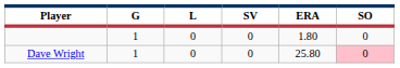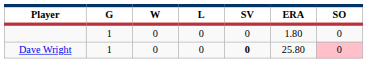 <table class="wikitable sortable">
 <tr>
 <th style="background:#FFFFFF; border-top:#023465 5px solid; border-bottom:#ba313c 5px solid;" width="16%">Player</th>
 <th style="background:#FFFFFF; border-top:#023465 5px solid; border-bottom:#ba313c 5px solid;" width="9%">G</th>
+<th style="background:#FFFFFF; border-top:#023465 5px solid; border-bottom:#ba313c 5px solid;" width="9%">W</th>
 <th style="background:#FFFFFF; border-top:#023465 5px solid; border-bottom:#ba313c 5px solid;" width="9%">L</th>
 <th style="background:#FFFFFF; border-top:#023465 5px solid; border-bottom:#ba313c 5px solid;" width="9%">SV</th>
 <th style="background:#FFFFFF; border-top:#023465 5px solid; border-bottom:#ba313c 5px solid;" width="9%">ERA</th>
 <th style="background:#FFFFFF; border-top:#023465 5px solid; border-bottom:#ba313c 5px solid;" width="9%">SO</th>
 </tr>
 <tr align="center">
 <td></td>
 <td>1</td>
 <td>0</td>
 <td>0</td>
+<td>0</td>
 <td>1.80</td>
 <td>0</td>
 </tr>
 <tr align="center">
 <td><a href='#'>Dave Wright</a></td>
 <td>1</td>
 <td>0</td>
 <td>0</td>
+<td><strong>0</strong></td>
 <td>25.80</td>
 <td style="background: pink;">0</td>
 </tr>
 </table>
